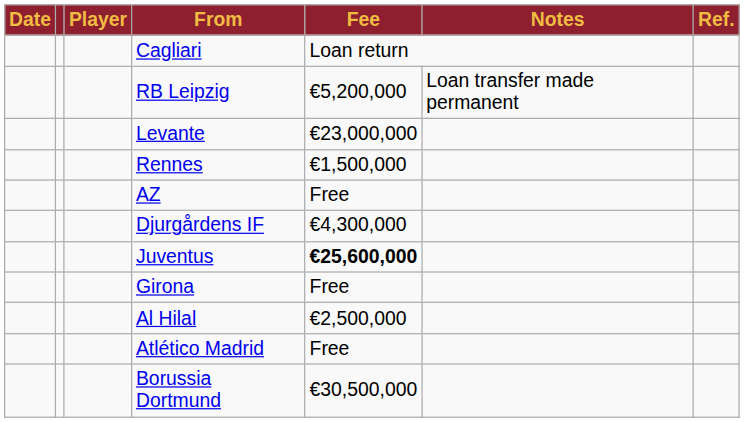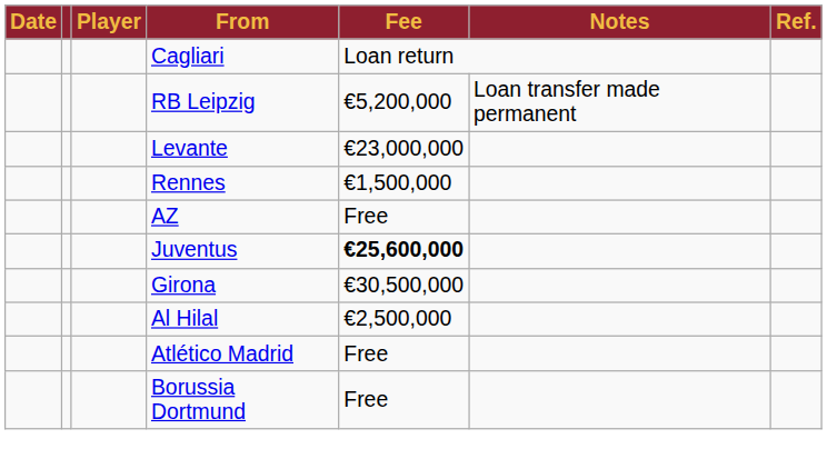 <table class="wikitable" style="text-align:left; font-size:100%;">
 <tr>
 <th style="background:#8e1f2f; color:#f0bc42; text-align:center;"><strong>Date</strong></th>
 <th style="background:#8e1f2f; color:#f0bc42; text-align:center;"><strong></strong></th>
 <th style="background:#8e1f2f; color:#f0bc42; text-align:center;"><strong>Player</strong></th>
 <th style="background:#8e1f2f; color:#f0bc42; text-align:center;"><strong>From</strong></th>
 <th style="background:#8e1f2f; color:#f0bc42; text-align:center;"><strong>Fee</strong></th>
 <th style="background:#8e1f2f; color:#f0bc42; text-align:center;"><strong>Notes</strong></th>
 <th style="background:#8e1f2f; color:#f0bc42; text-align:center;"><strong>Ref.</strong></th>
 </tr>
 <tr>
 <td></td>
 <td></td>
 <td></td>
 <td> <a href='#'>Cagliari</a></td>
 <td colspan="2">Loan return</td>
 <td></td>
 </tr>
 <tr>
 <td></td>
 <td></td>
 <td></td>
 <td> <a href='#'>RB Leipzig</a></td>
 <td>€5,200,000</td>
 <td>Loan transfer made permanent</td>
 <td></td>
 </tr>
 <tr>
 <td></td>
 <td></td>
 <td></td>
 <td> <a href='#'>Levante</a></td>
 <td>€23,000,000</td>
 <td></td>
 <td></td>
 </tr>
 <tr>
 <td></td>
 <td></td>
 <td></td>
 <td> <a href='#'>Rennes</a></td>
 <td>€1,500,000</td>
 <td></td>
 <td></td>
 </tr>
 <tr>
 <td></td>
 <td></td>
 <td></td>
 <td> <a href='#'>AZ</a></td>
 <td>Free</td>
 <td></td>
 <td></td>
 </tr>
 <tr>
 <td></td>
 <td></td>
 <td></td>
-<td> <a href='#'>Djurgårdens IF</a></td>
-<td>€4,300,000</td>
-<td></td>
-<td></td>
-</tr>
-<tr>
-<td></td>
-<td></td>
-<td></td>
 <td> <a href='#'>Juventus</a></td>
 <td><strong>€25,600,000</strong></td>
 <td></td>
 <td></td>
 </tr>
 <tr>
 <td></td>
 <td></td>
 <td></td>
 <td> <a href='#'>Girona</a></td>
-<td>Free</td>
+<td>€30,500,000</td>
 <td></td>
 <td></td>
 </tr>
 <tr>
 <td></td>
 <td></td>
 <td></td>
 <td> <a href='#'>Al Hilal</a></td>
 <td>€2,500,000</td>
 <td></td>
 <td></td>
 </tr>
 <tr>
 <td></td>
 <td></td>
 <td></td>
 <td> <a href='#'>Atlético Madrid</a></td>
 <td>Free</td>
 <td></td>
 <td></td>
 </tr>
 <tr>
 <td></td>
 <td></td>
 <td></td>
 <td> <a href='#'>Borussia Dortmund</a></td>
-<td>€30,500,000</td>
+<td>Free</td>
 <td></td>
 <td></td>
 </tr>
 </table>
